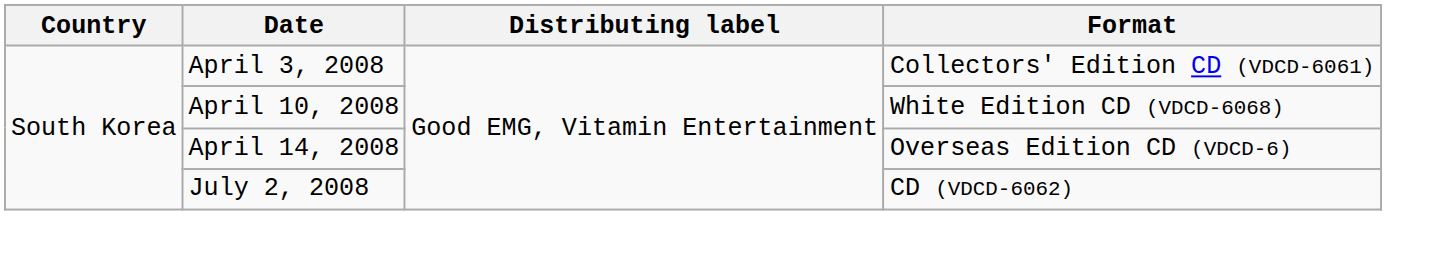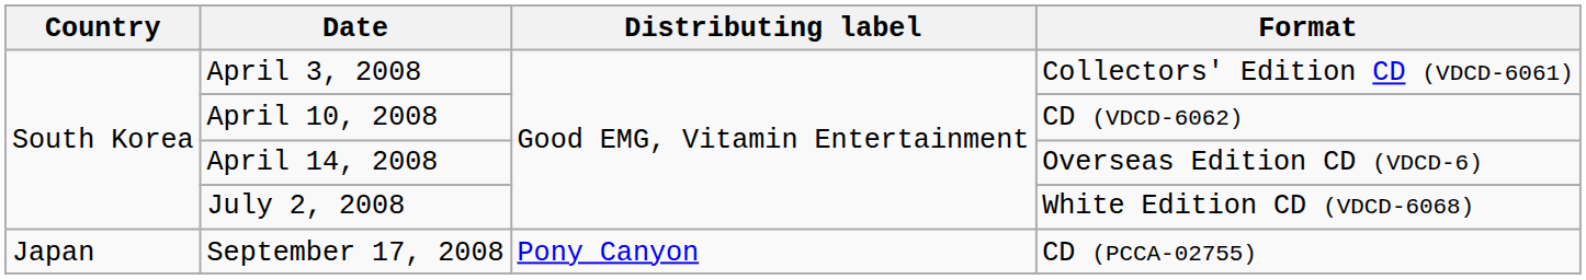 <table class="wikitable">
 <tr>
 <th>Country</th>
 <th>Date</th>
 <th>Distributing label</th>
 <th>Format</th>
 </tr>
 <tr>
 <td rowspan=4>South Korea</td>
 <td>April 3, 2008</td>
 <td rowspan=4>Good EMG, Vitamin Entertainment</td>
 <td>Collectors' Edition <a href='#'>CD</a> <small>(VDCD-6061)</small></td>
 </tr>
 <tr>
 <td>April 10, 2008</td>
-<td>White Edition CD <small>(VDCD-6068)</small></td>
+<td>CD <small>(VDCD-6062)</small></td>
 </tr>
 <tr>
 <td>April 14, 2008</td>
 <td>Overseas Edition CD <small>(VDCD-6)</small></td>
 </tr>
 <tr>
 <td>July 2, 2008</td>
-<td>CD <small>(VDCD-6062)</small></td>
+<td>White Edition CD <small>(VDCD-6068)</small></td>
+</tr>
+<tr>
+<td>Japan</td>
+<td>September 17, 2008</td>
+<td><a href='#'>Pony Canyon</a></td>
+<td>CD <small>(PCCA-02755)</small></td>
 </tr>
 </table>
